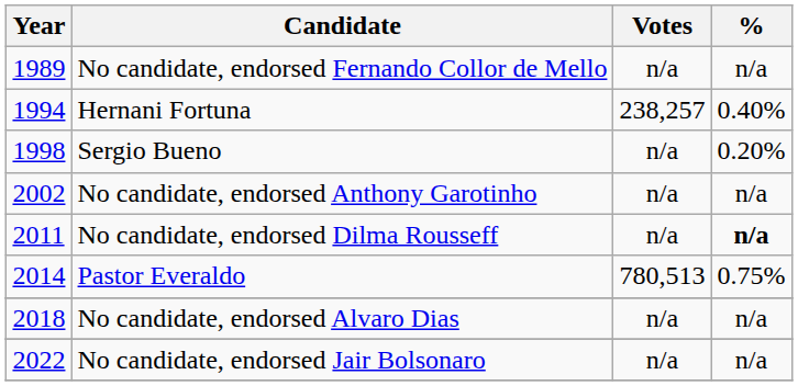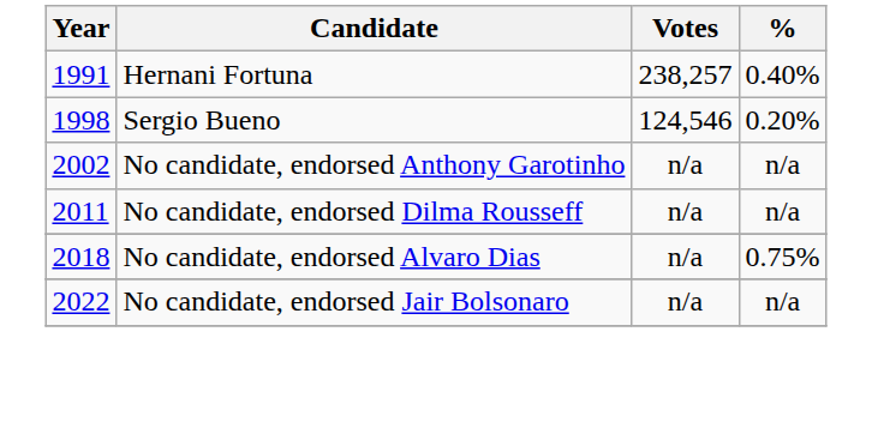 <table class="wikitable" style="margin:auto;">
 <tr ---->
 <th align="center">Year</th>
 <th align="center">Candidate</th>
 <th align="center">Votes</th>
 <th align="center">%</th>
 </tr>
 <tr ---->
-<td><a href='#'>1989</a></td>
-<td>No candidate, endorsed <a href='#'>Fernando Collor de Mello</a></td>
-<td align="center">n/a</td>
-<td align="center">n/a</td>
-</tr>
-<tr ---->
-<td><a href='#'>1994</a></td>
+<td><a href='#'>1991</a></td>
 <td>Hernani Fortuna</td>
 <td align="center">238,257</td>
 <td align="center">0.40%</td>
 </tr>
 <tr ---->
 <td><a href='#'>1998</a></td>
 <td>Sergio Bueno</td>
-<td align="center">n/a</td>
+<td align="center">124,546</td>
 <td align="center">0.20%</td>
 </tr>
 <tr ---->
 <td><a href='#'>2002</a></td>
 <td>No candidate, endorsed <a href='#'>Anthony Garotinho</a></td>
 <td align="center">n/a</td>
 <td align="center">n/a</td>
 </tr>
 <tr ---->
 <td><a href='#'>2011</a></td>
 <td>No candidate, endorsed <a href='#'>Dilma Rousseff</a></td>
 <td align="center">n/a</td>
-<td align="center"><strong>n/a</strong></td>
-</tr>
-<tr ---->
-<td><a href='#'>2014</a></td>
-<td><a href='#'>Pastor Everaldo</a></td>
-<td align="center">780,513</td>
-<td align="center">0.75%</td>
+<td align="center">n/a</td>
 </tr>
 <tr ---->
 </tr>
 <tr ---->
 <td><a href='#'>2018</a></td>
 <td>No candidate, endorsed <a href='#'>Alvaro Dias</a></td>
 <td align="center">n/a</td>
-<td align="center">n/a</td>
+<td align="center">0.75%</td>
 </tr>
 <tr ---->
 </tr>
 <tr ---->
 <td><a href='#'>2022</a></td>
 <td>No candidate, endorsed <a href='#'>Jair Bolsonaro</a></td>
 <td align="center">n/a</td>
 <td align="center">n/a</td>
 </tr>
 <tr ---->
 </tr>
 </table>
